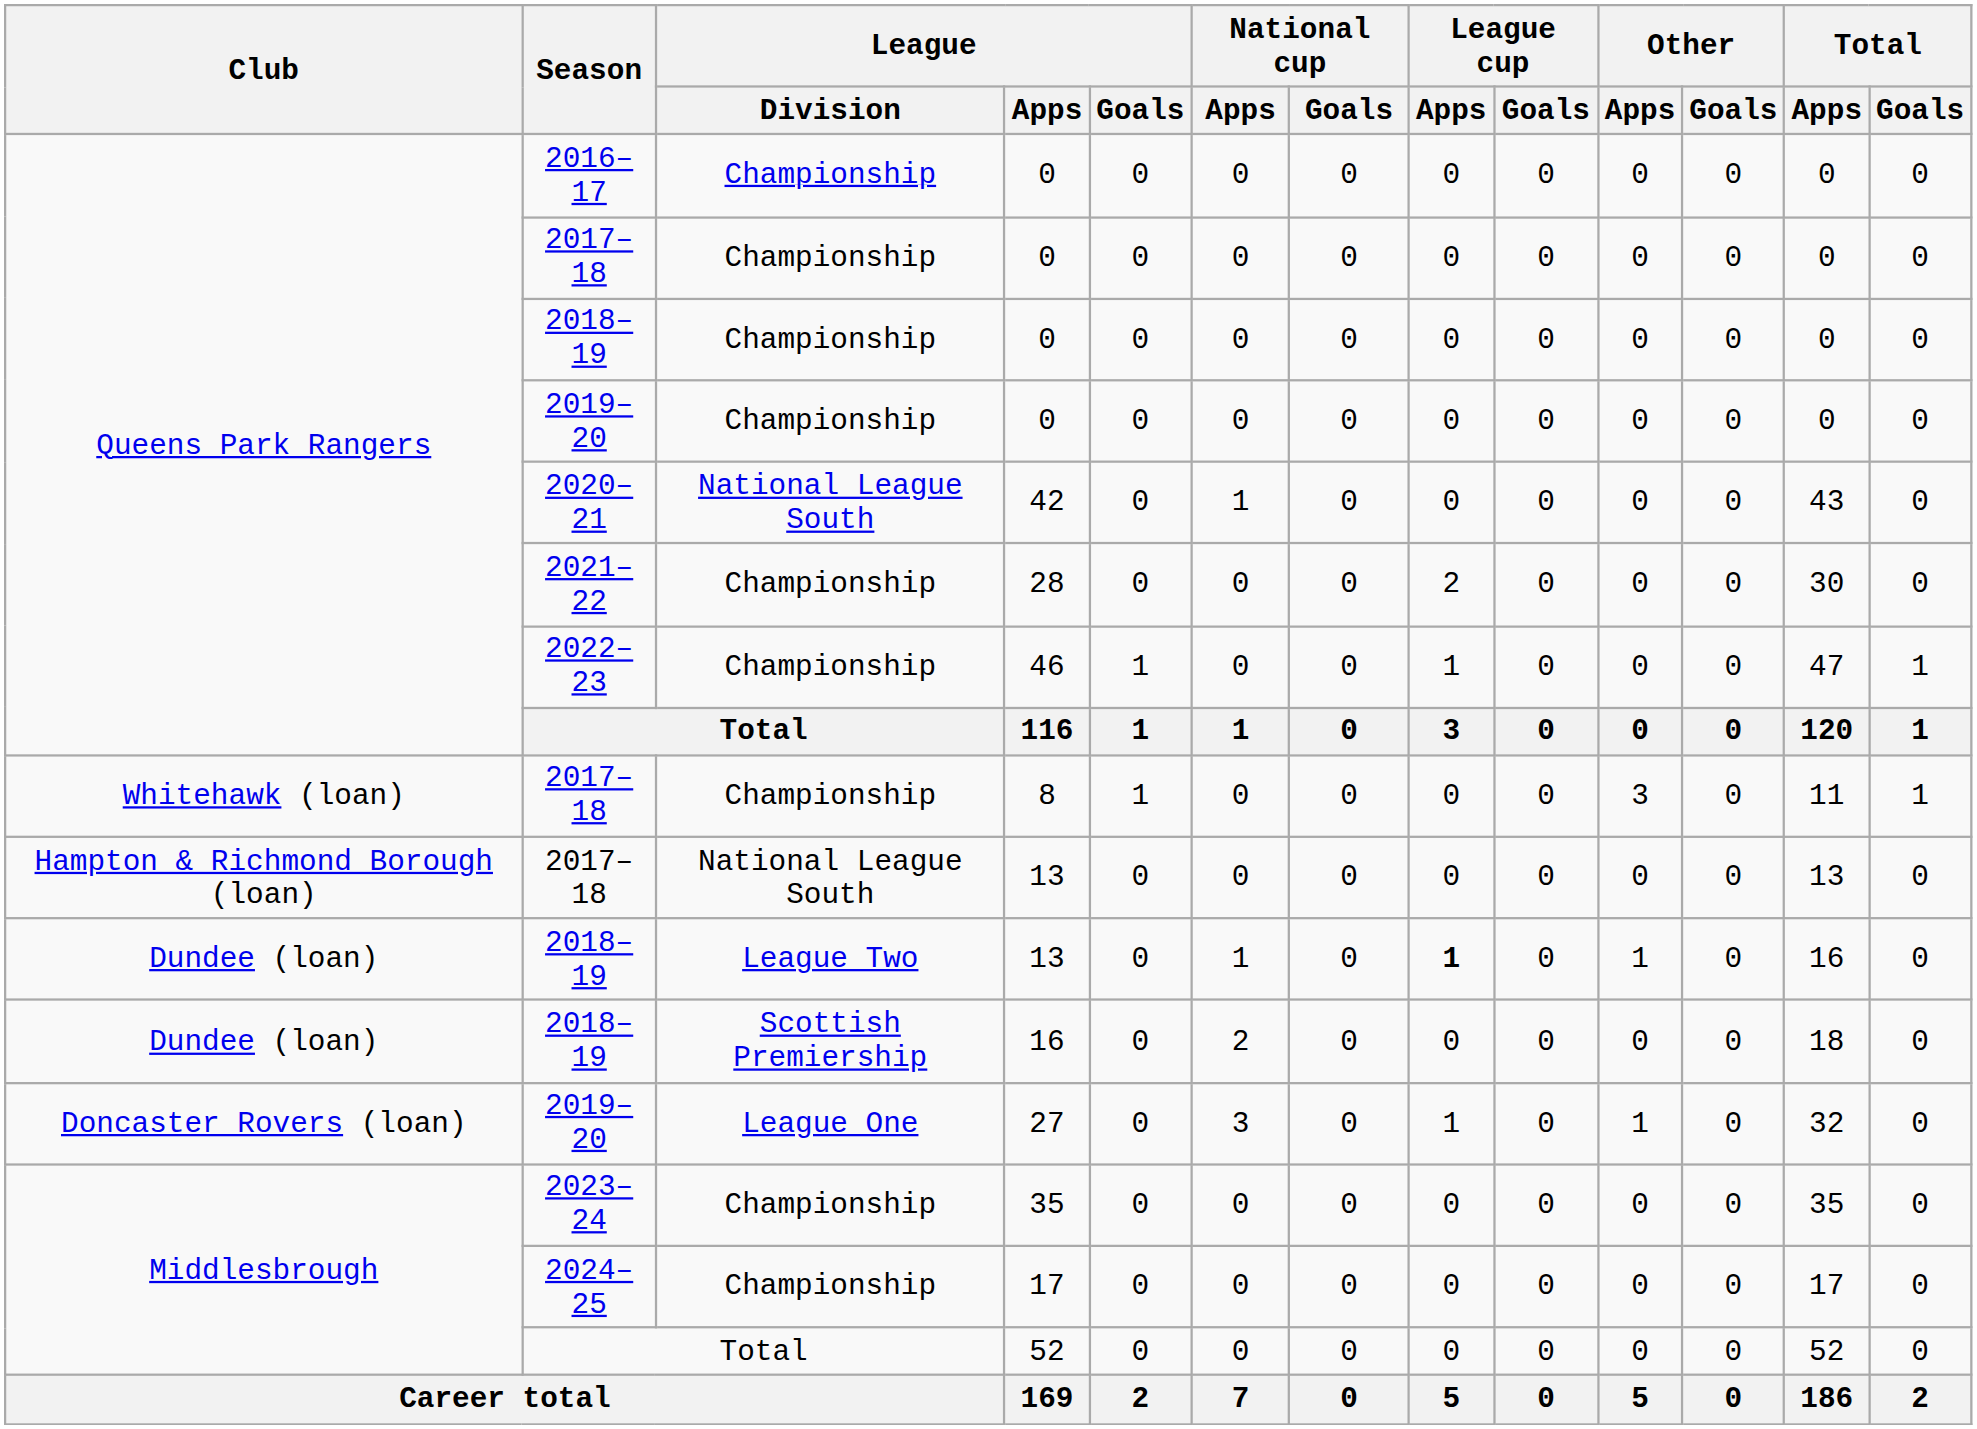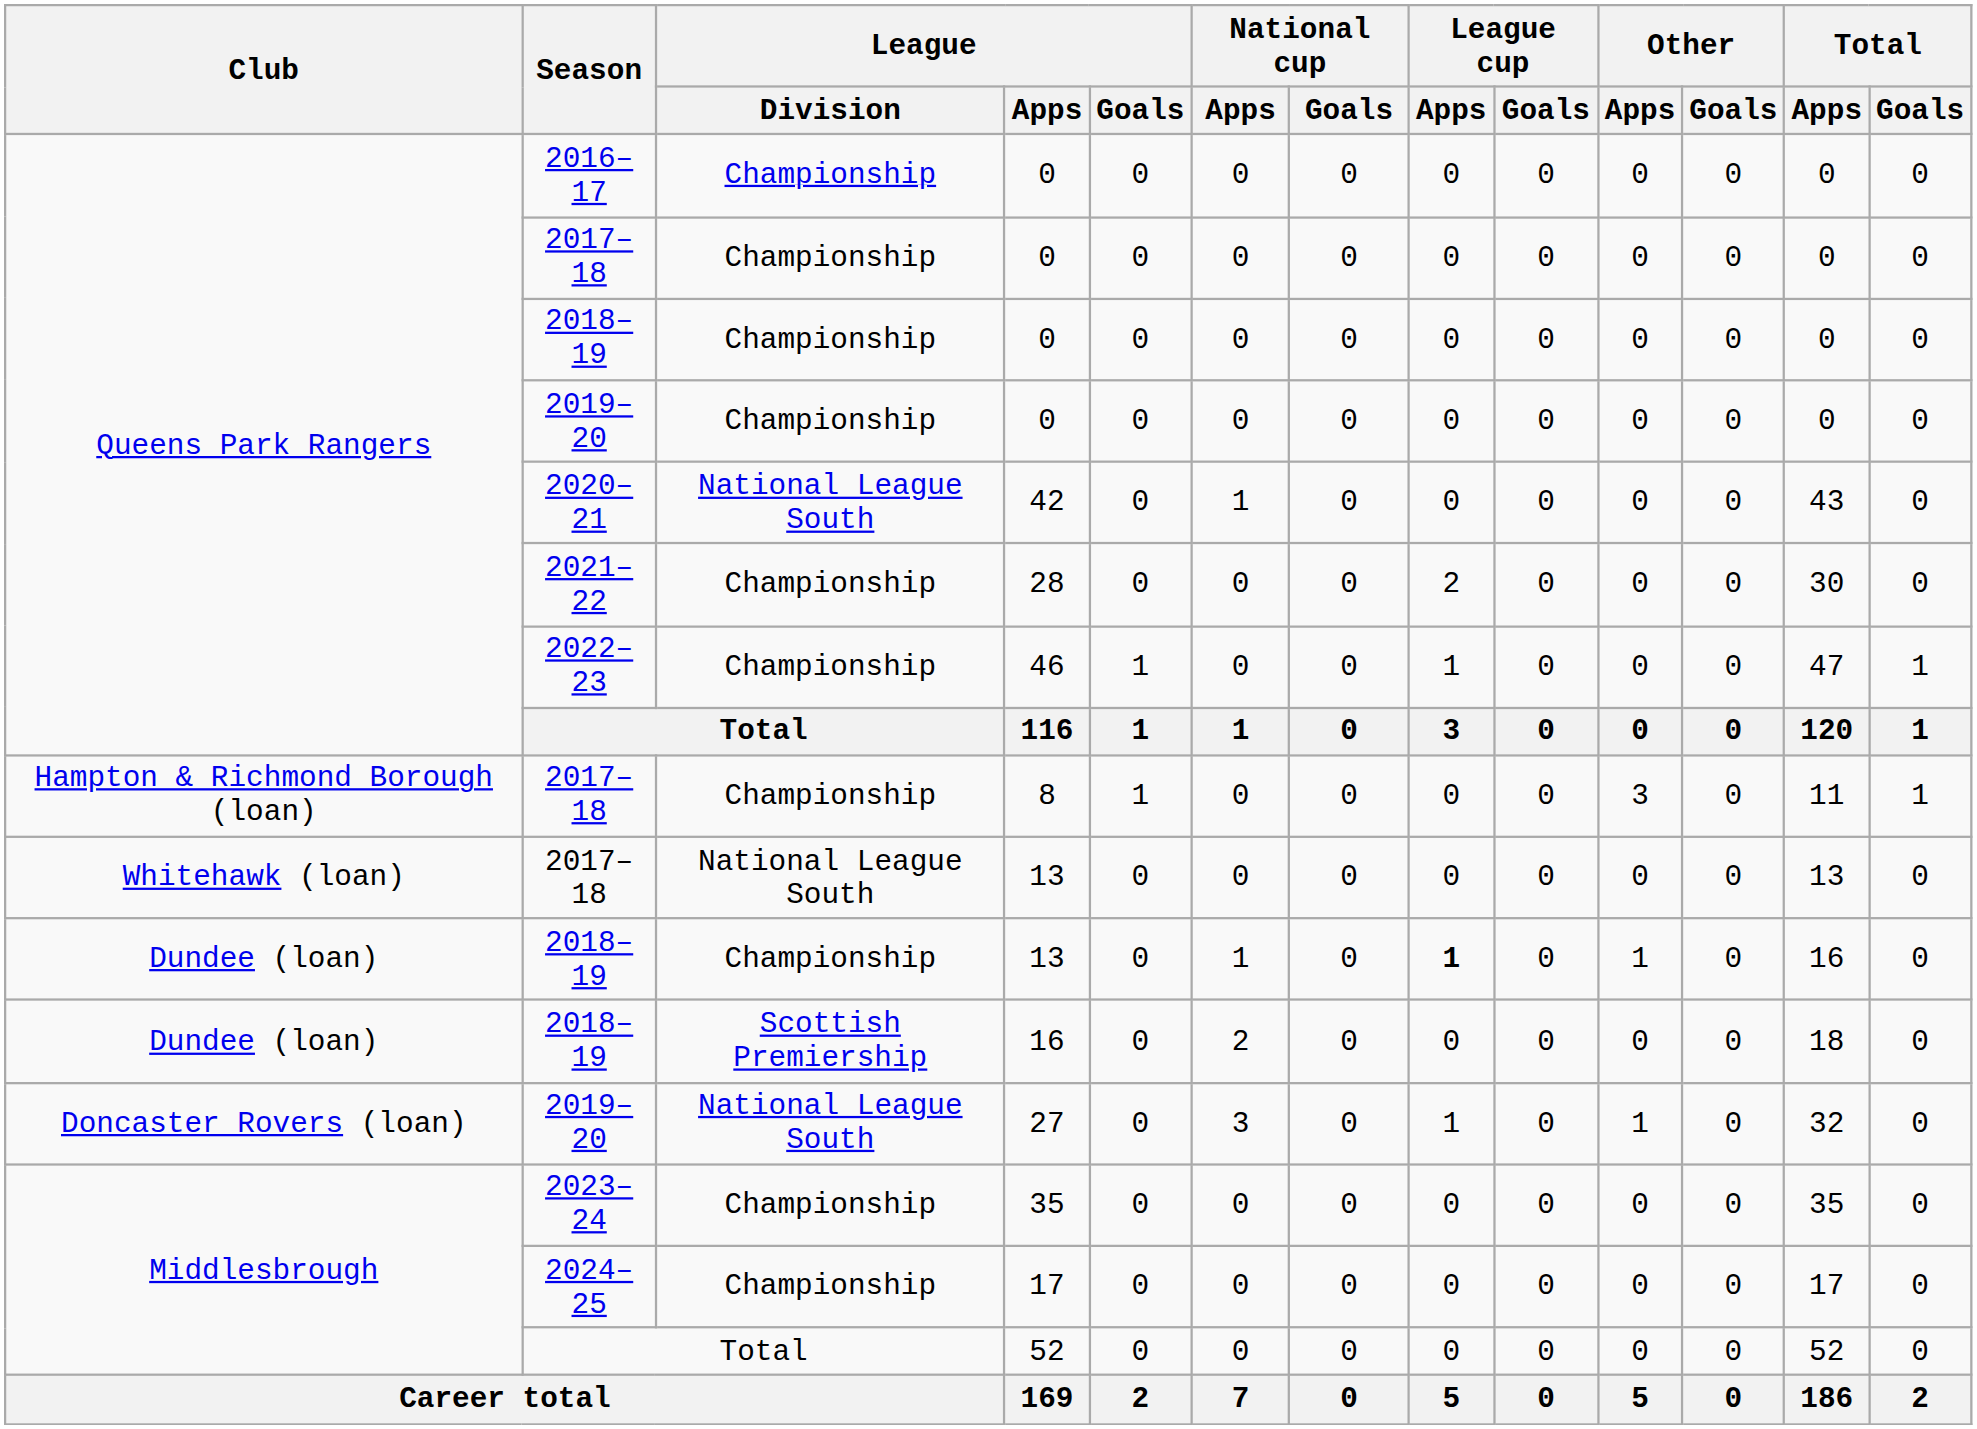 <table class="wikitable" style="text-align: center">
 <tr>
 <th rowspan="2">Club</th>
 <th rowspan="2">Season</th>
 <th colspan="3">League</th>
 <th colspan="2">National cup</th>
 <th colspan="2">League cup</th>
 <th colspan="2">Other</th>
 <th colspan="2">Total</th>
 </tr>
 <tr>
 <th>Division</th>
 <th>Apps</th>
 <th>Goals</th>
 <th>Apps</th>
 <th>Goals</th>
 <th>Apps</th>
 <th>Goals</th>
 <th>Apps</th>
 <th>Goals</th>
 <th>Apps</th>
 <th>Goals</th>
 </tr>
 <tr>
 <td rowspan="8"><a href='#'>Queens Park Rangers</a></td>
 <td><a href='#'>2016–17</a></td>
 <td><a href='#'>Championship</a></td>
 <td>0</td>
 <td>0</td>
 <td>0</td>
 <td>0</td>
 <td>0</td>
 <td>0</td>
 <td>0</td>
 <td>0</td>
 <td>0</td>
 <td>0</td>
 </tr>
 <tr>
 <td><a href='#'>2017–18</a></td>
 <td>Championship</td>
 <td>0</td>
 <td>0</td>
 <td>0</td>
 <td>0</td>
 <td>0</td>
 <td>0</td>
 <td>0</td>
 <td>0</td>
 <td>0</td>
 <td>0</td>
 </tr>
 <tr>
 <td><a href='#'>2018–19</a></td>
 <td>Championship</td>
 <td>0</td>
 <td>0</td>
 <td>0</td>
 <td>0</td>
 <td>0</td>
 <td>0</td>
 <td>0</td>
 <td>0</td>
 <td>0</td>
 <td>0</td>
 </tr>
 <tr>
 <td><a href='#'>2019–20</a></td>
 <td>Championship</td>
 <td>0</td>
 <td>0</td>
 <td>0</td>
 <td>0</td>
 <td>0</td>
 <td>0</td>
 <td>0</td>
 <td>0</td>
 <td>0</td>
 <td>0</td>
 </tr>
 <tr>
 <td><a href='#'>2020–21</a></td>
 <td><a href='#'>National League South</a></td>
 <td>42</td>
 <td>0</td>
 <td>1</td>
 <td>0</td>
 <td>0</td>
 <td>0</td>
 <td>0</td>
 <td>0</td>
 <td>43</td>
 <td>0</td>
 </tr>
 <tr>
 <td><a href='#'>2021–22</a></td>
 <td>Championship</td>
 <td>28</td>
 <td>0</td>
 <td>0</td>
 <td>0</td>
 <td>2</td>
 <td>0</td>
 <td>0</td>
 <td>0</td>
 <td>30</td>
 <td>0</td>
 </tr>
 <tr>
 <td><a href='#'>2022–23</a></td>
 <td>Championship</td>
 <td>46</td>
 <td>1</td>
 <td>0</td>
 <td>0</td>
 <td>1</td>
 <td>0</td>
 <td>0</td>
 <td>0</td>
 <td>47</td>
 <td>1</td>
 </tr>
 <tr>
 <th colspan="2">Total</th>
 <th>116</th>
 <th>1</th>
 <th>1</th>
 <th>0</th>
 <th>3</th>
 <th>0</th>
 <th>0</th>
 <th>0</th>
 <th>120</th>
 <th>1</th>
 </tr>
 <tr>
-<td><a href='#'>Whitehawk</a> (loan)</td>
+<td><a href='#'>Hampton & Richmond Borough</a> (loan)</td>
 <td><a href='#'>2017–18</a></td>
 <td>Championship</td>
 <td>8</td>
 <td>1</td>
 <td>0</td>
 <td>0</td>
 <td>0</td>
 <td>0</td>
 <td>3</td>
 <td>0</td>
 <td>11</td>
 <td>1</td>
 </tr>
 <tr>
-<td><a href='#'>Hampton & Richmond Borough</a> (loan)</td>
+<td><a href='#'>Whitehawk</a> (loan)</td>
 <td>2017–18</td>
 <td>National League South</td>
 <td>13</td>
 <td>0</td>
 <td>0</td>
 <td>0</td>
 <td>0</td>
 <td>0</td>
 <td>0</td>
 <td>0</td>
 <td>13</td>
 <td>0</td>
 </tr>
 <tr>
 <td><a href='#'>Dundee</a> (loan)</td>
 <td><a href='#'>2018–19</a></td>
-<td><a href='#'>League Two</a></td>
+<td>Championship</td>
 <td>13</td>
 <td>0</td>
 <td>1</td>
 <td>0</td>
 <td><strong>1</strong></td>
 <td>0</td>
 <td>1</td>
 <td>0</td>
 <td>16</td>
 <td>0</td>
 </tr>
 <tr>
 <td><a href='#'>Dundee</a> (loan)</td>
 <td><a href='#'>2018–19</a></td>
 <td><a href='#'>Scottish Premiership</a></td>
 <td>16</td>
 <td>0</td>
 <td>2</td>
 <td>0</td>
 <td>0</td>
 <td>0</td>
 <td>0</td>
 <td>0</td>
 <td>18</td>
 <td>0</td>
 </tr>
 <tr>
 <td><a href='#'>Doncaster Rovers</a> (loan)</td>
 <td><a href='#'>2019–20</a></td>
-<td><a href='#'>League One</a></td>
+<td><a href='#'>National League South</a></td>
 <td>27</td>
 <td>0</td>
 <td>3</td>
 <td>0</td>
 <td>1</td>
 <td>0</td>
 <td>1</td>
 <td>0</td>
 <td>32</td>
 <td>0</td>
 </tr>
 <tr>
 <td rowspan="3"><a href='#'>Middlesbrough</a></td>
 <td><a href='#'>2023–24</a></td>
 <td>Championship</td>
 <td>35</td>
 <td>0</td>
 <td>0</td>
 <td>0</td>
 <td>0</td>
 <td>0</td>
 <td>0</td>
 <td>0</td>
 <td>35</td>
 <td>0</td>
 </tr>
 <tr>
 <td><a href='#'>2024–25</a></td>
 <td>Championship</td>
 <td>17</td>
 <td>0</td>
 <td>0</td>
 <td>0</td>
 <td>0</td>
 <td>0</td>
 <td>0</td>
 <td>0</td>
 <td>17</td>
 <td>0</td>
 </tr>
 <tr>
 <td colspan="2">Total</td>
 <td>52</td>
 <td>0</td>
 <td>0</td>
 <td>0</td>
 <td>0</td>
 <td>0</td>
 <td>0</td>
 <td>0</td>
 <td>52</td>
 <td>0</td>
 </tr>
 <tr>
 <th colspan="3">Career total</th>
 <th>169</th>
 <th>2</th>
 <th>7</th>
 <th>0</th>
 <th>5</th>
 <th>0</th>
 <th>5</th>
 <th>0</th>
 <th>186</th>
 <th>2</th>
 </tr>
 </table>
